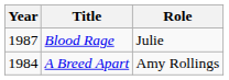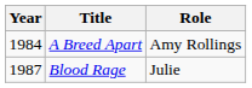 <table class="wikitable">
 <tr>
 <th>Year</th>
 <th>Title</th>
 <th>Role</th>
 </tr>
 <tr>
+<td>1984</td>
+<td><em><a href='#'>A Breed Apart</a></em></td>
+<td>Amy Rollings</td>
+</tr>
+<tr>
 <td>1987</td>
 <td><em><a href='#'>Blood Rage</a></em></td>
 <td>Julie</td>
 </tr>
-<tr>
-<td>1984</td>
-<td><em><a href='#'>A Breed Apart</a></em></td>
-<td>Amy Rollings</td>
-</tr>
 </table>
